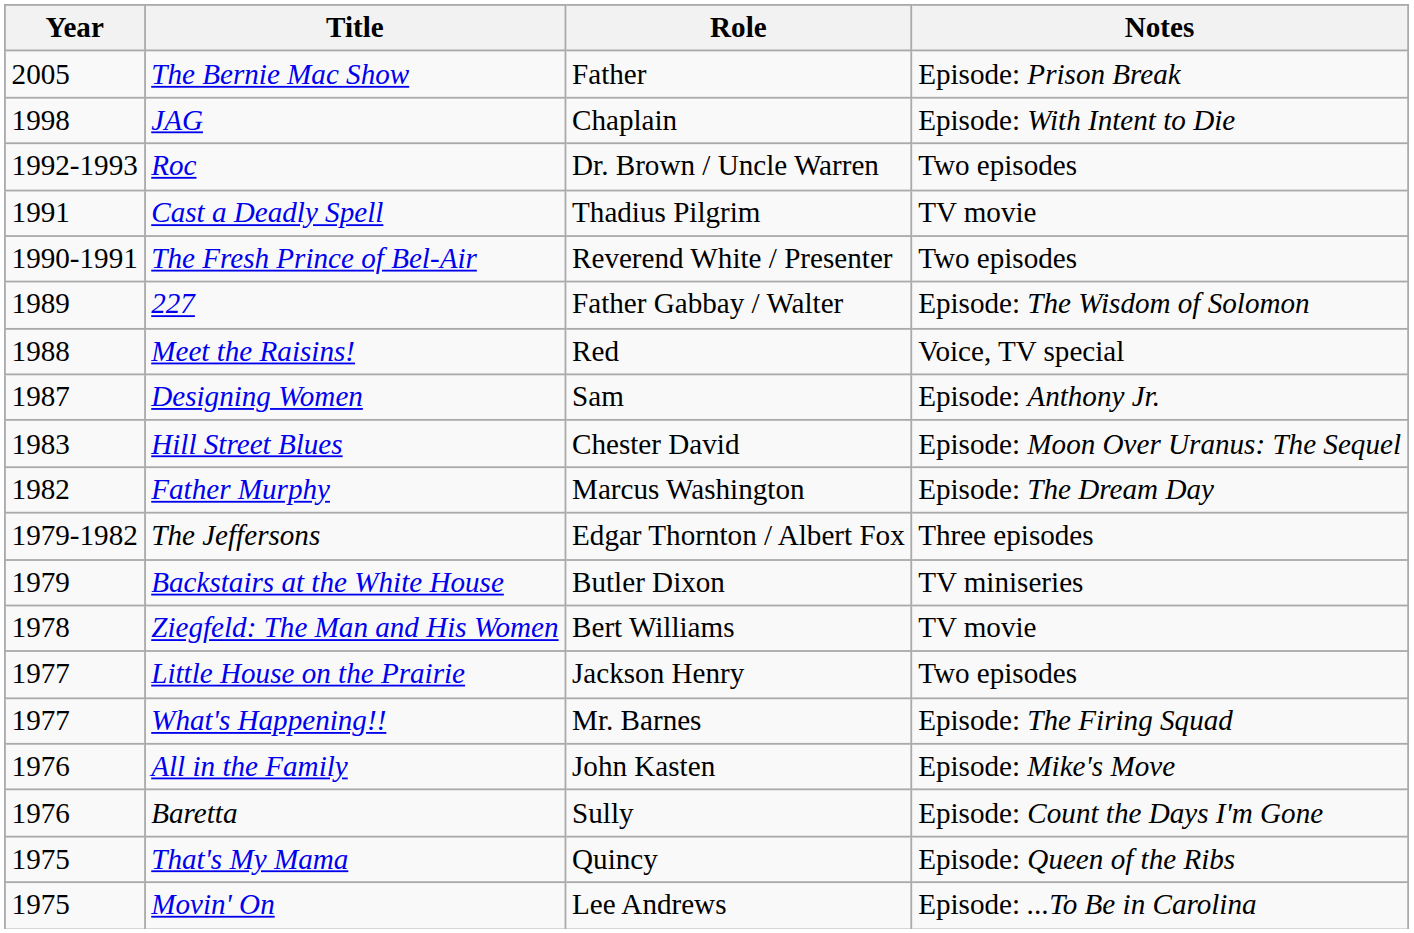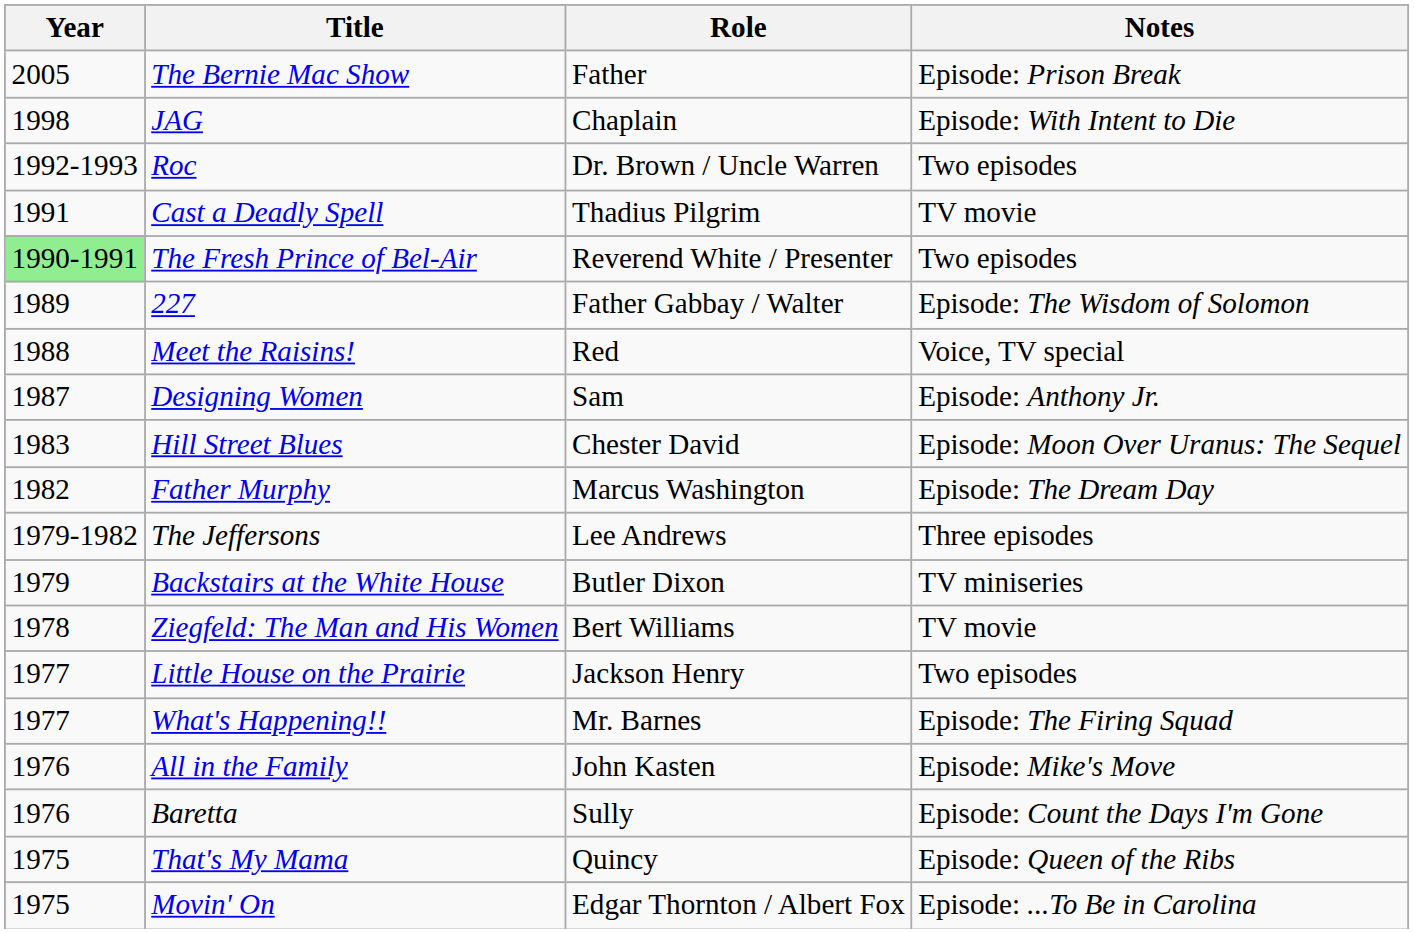 <table class="wikitable sortable">
 <tr>
 <th>Year</th>
 <th>Title</th>
 <th>Role</th>
 <th class="unsortable">Notes</th>
 </tr>
 <tr>
 <td>2005</td>
 <td><em><a href='#'>The Bernie Mac Show</a></em></td>
 <td>Father</td>
 <td>Episode: <em>Prison Break</em></td>
 </tr>
 <tr>
 <td>1998</td>
 <td><em><a href='#'>JAG</a></em></td>
 <td>Chaplain</td>
 <td>Episode: <em>With Intent to Die</em></td>
 </tr>
 <tr>
 <td>1992-1993</td>
 <td><em><a href='#'>Roc</a></em></td>
 <td>Dr. Brown / Uncle Warren</td>
 <td>Two episodes</td>
 </tr>
 <tr>
 <td>1991</td>
 <td><em><a href='#'>Cast a Deadly Spell</a></em></td>
 <td>Thadius Pilgrim</td>
 <td>TV movie</td>
 </tr>
 <tr>
-<td>1990-1991</td>
+<td style="background: lightgreen;">1990-1991</td>
 <td><em><a href='#'>The Fresh Prince of Bel-Air</a></em></td>
 <td>Reverend White / Presenter</td>
 <td>Two episodes</td>
 </tr>
 <tr>
 <td>1989</td>
 <td><em><a href='#'>227</a></em></td>
 <td>Father Gabbay / Walter</td>
 <td>Episode: <em>The Wisdom of Solomon</em></td>
 </tr>
 <tr>
 <td>1988</td>
 <td><em><a href='#'>Meet the Raisins!</a></em></td>
 <td>Red</td>
 <td>Voice, TV special</td>
 </tr>
 <tr>
 <td>1987</td>
 <td><em><a href='#'>Designing Women</a></em></td>
 <td>Sam</td>
 <td>Episode: <em>Anthony Jr.</em></td>
 </tr>
 <tr>
 <td>1983</td>
 <td><em><a href='#'>Hill Street Blues</a></em></td>
 <td>Chester David</td>
 <td>Episode: <em>Moon Over Uranus: The Sequel</em></td>
 </tr>
 <tr>
 <td>1982</td>
 <td><em><a href='#'>Father Murphy</a></em></td>
 <td>Marcus Washington</td>
 <td>Episode: <em>The Dream Day</em></td>
 </tr>
 <tr>
 <td>1979-1982</td>
 <td><em>The Jeffersons</em></td>
-<td>Edgar Thornton / Albert Fox</td>
+<td>Lee Andrews</td>
 <td>Three episodes</td>
 </tr>
 <tr>
 <td>1979</td>
 <td><em><a href='#'>Backstairs at the White House</a></em></td>
 <td>Butler Dixon</td>
 <td>TV miniseries</td>
 </tr>
 <tr>
 <td>1978</td>
 <td><em><a href='#'>Ziegfeld: The Man and His Women</a></em></td>
 <td>Bert Williams</td>
 <td>TV movie</td>
 </tr>
 <tr>
 <td>1977</td>
 <td><em><a href='#'>Little House on the Prairie</a></em></td>
 <td>Jackson Henry</td>
 <td>Two episodes</td>
 </tr>
 <tr>
 <td>1977</td>
 <td><em><a href='#'>What's Happening!!</a></em></td>
 <td>Mr. Barnes</td>
 <td>Episode: <em>The Firing Squad</em></td>
 </tr>
 <tr>
 <td>1976</td>
 <td><em><a href='#'>All in the Family</a></em></td>
 <td>John Kasten</td>
 <td>Episode: <em>Mike's Move</em></td>
 </tr>
 <tr>
 <td>1976</td>
 <td><em>Baretta</em></td>
 <td>Sully</td>
 <td>Episode: <em>Count the Days I'm Gone</em></td>
 </tr>
 <tr>
 <td>1975</td>
 <td><em><a href='#'>That's My Mama</a></em></td>
 <td>Quincy</td>
 <td>Episode: <em>Queen of the Ribs</em></td>
 </tr>
 <tr>
 <td>1975</td>
 <td><em><a href='#'>Movin' On</a></em></td>
-<td>Lee Andrews</td>
+<td>Edgar Thornton / Albert Fox</td>
 <td>Episode: <em>...To Be in Carolina</em></td>
 </tr>
 </table>
